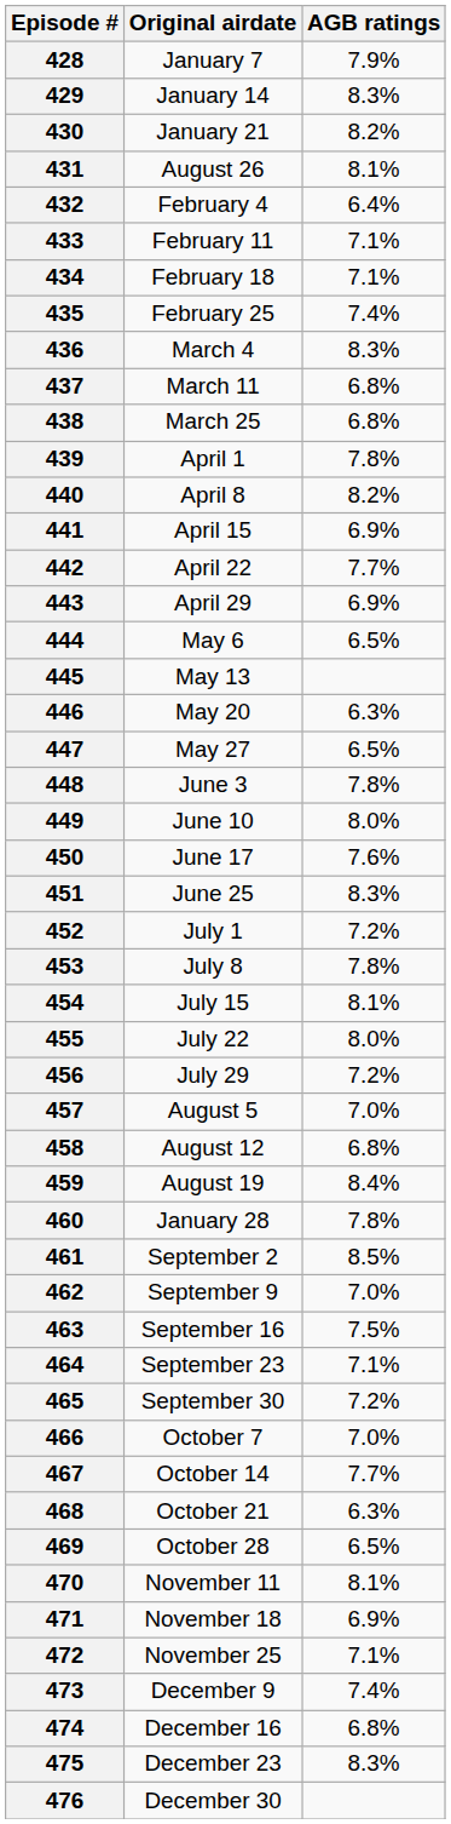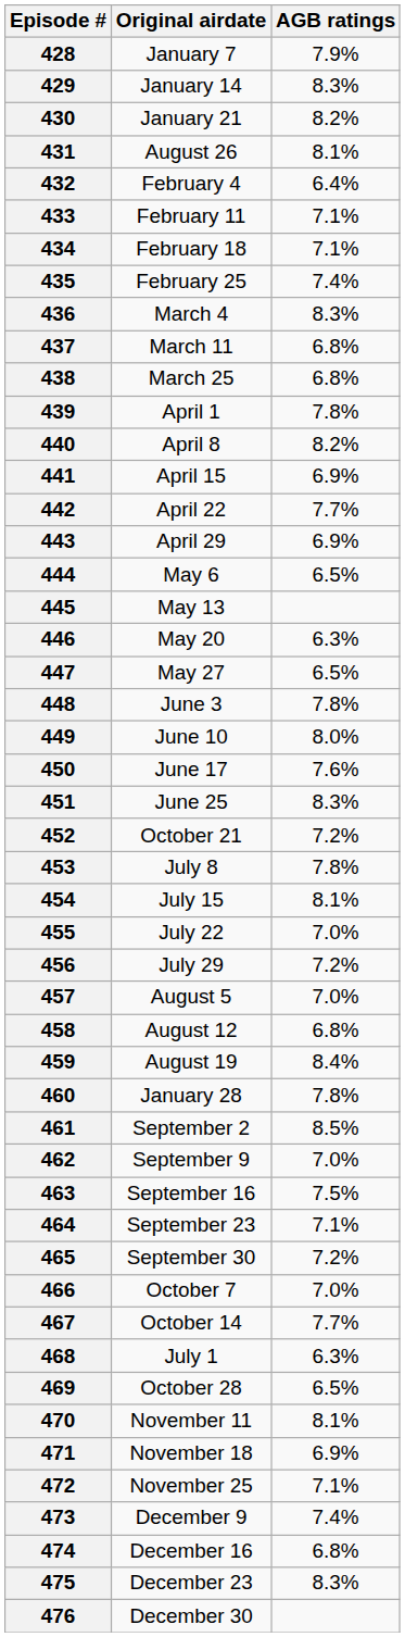 <table class="wikitable" style="text-align:center">
 <tr>
 <th>Episode #</th>
 <th>Original airdate</th>
 <th>AGB ratings</th>
 </tr>
 <tr>
 <th>428</th>
 <td>January 7</td>
 <td>7.9%</td>
 </tr>
 <tr>
 <th>429</th>
 <td>January 14</td>
 <td>8.3%</td>
 </tr>
 <tr>
 <th>430</th>
 <td>January 21</td>
 <td>8.2%</td>
 </tr>
 <tr>
 <th>431</th>
 <td>August 26</td>
 <td>8.1%</td>
 </tr>
 <tr>
 <th>432</th>
 <td>February 4</td>
 <td>6.4%</td>
 </tr>
 <tr>
 <th>433</th>
 <td>February 11</td>
 <td>7.1%</td>
 </tr>
 <tr>
 <th>434</th>
 <td>February 18</td>
 <td>7.1%</td>
 </tr>
 <tr>
 <th>435</th>
 <td>February 25</td>
 <td>7.4%</td>
 </tr>
 <tr>
 <th>436</th>
 <td>March 4</td>
 <td>8.3%</td>
 </tr>
 <tr>
 <th>437</th>
 <td>March 11</td>
 <td>6.8%</td>
 </tr>
 <tr>
 <th>438</th>
 <td>March 25</td>
 <td>6.8%</td>
 </tr>
 <tr>
 <th>439</th>
 <td>April 1</td>
 <td>7.8%</td>
 </tr>
 <tr>
 <th>440</th>
 <td>April 8</td>
 <td>8.2%</td>
 </tr>
 <tr>
 <th>441</th>
 <td>April 15</td>
 <td>6.9%</td>
 </tr>
 <tr>
 <th>442</th>
 <td>April 22</td>
 <td>7.7%</td>
 </tr>
 <tr>
 <th>443</th>
 <td>April 29</td>
 <td>6.9%</td>
 </tr>
 <tr>
 <th>444</th>
 <td>May 6</td>
 <td>6.5%</td>
 </tr>
 <tr>
 <th>445</th>
 <td>May 13</td>
 <td></td>
 </tr>
 <tr>
 <th>446</th>
 <td>May 20</td>
 <td>6.3%</td>
 </tr>
 <tr>
 <th>447</th>
 <td>May 27</td>
 <td>6.5%</td>
 </tr>
 <tr>
 <th>448</th>
 <td>June 3</td>
 <td>7.8%</td>
 </tr>
 <tr>
 <th>449</th>
 <td>June 10</td>
 <td>8.0%</td>
 </tr>
 <tr>
 <th>450</th>
 <td>June 17</td>
 <td>7.6%</td>
 </tr>
 <tr>
 <th>451</th>
 <td>June 25</td>
 <td>8.3%</td>
 </tr>
 <tr>
 <th>452</th>
-<td>July 1</td>
+<td>October 21</td>
 <td>7.2%</td>
 </tr>
 <tr>
 <th>453</th>
 <td>July 8</td>
 <td>7.8%</td>
 </tr>
 <tr>
 <th>454</th>
 <td>July 15</td>
 <td>8.1%</td>
 </tr>
 <tr>
 <th>455</th>
 <td>July 22</td>
-<td>8.0%</td>
+<td>7.0%</td>
 </tr>
 <tr>
 <th>456</th>
 <td>July 29</td>
 <td>7.2%</td>
 </tr>
 <tr>
 <th>457</th>
 <td>August 5</td>
 <td>7.0%</td>
 </tr>
 <tr>
 <th>458</th>
 <td>August 12</td>
 <td>6.8%</td>
 </tr>
 <tr>
 <th>459</th>
 <td>August 19</td>
 <td>8.4%</td>
 </tr>
 <tr>
 <th>460</th>
 <td>January 28</td>
 <td>7.8%</td>
 </tr>
 <tr>
 <th>461</th>
 <td>September 2</td>
 <td>8.5%</td>
 </tr>
 <tr>
 <th>462</th>
 <td>September 9</td>
 <td>7.0%</td>
 </tr>
 <tr>
 <th>463</th>
 <td>September 16</td>
 <td>7.5%</td>
 </tr>
 <tr>
 <th>464</th>
 <td>September 23</td>
 <td>7.1%</td>
 </tr>
 <tr>
 <th>465</th>
 <td>September 30</td>
 <td>7.2%</td>
 </tr>
 <tr>
 <th>466</th>
 <td>October 7</td>
 <td>7.0%</td>
 </tr>
 <tr>
 <th>467</th>
 <td>October 14</td>
 <td>7.7%</td>
 </tr>
 <tr>
 <th>468</th>
-<td>October 21</td>
+<td>July 1</td>
 <td>6.3%</td>
 </tr>
 <tr>
 <th>469</th>
 <td>October 28</td>
 <td>6.5%</td>
 </tr>
 <tr>
 <th>470</th>
 <td>November 11</td>
 <td>8.1%</td>
 </tr>
 <tr>
 <th>471</th>
 <td>November 18</td>
 <td>6.9%</td>
 </tr>
 <tr>
 <th>472</th>
 <td>November 25</td>
 <td>7.1%</td>
 </tr>
 <tr>
 <th>473</th>
 <td>December 9</td>
 <td>7.4%</td>
 </tr>
 <tr>
 <th>474</th>
 <td>December 16</td>
 <td>6.8%</td>
 </tr>
 <tr>
 <th>475</th>
 <td>December 23</td>
 <td>8.3%</td>
 </tr>
 <tr>
 <th>476</th>
 <td>December 30</td>
 <td></td>
 </tr>
 </table>
